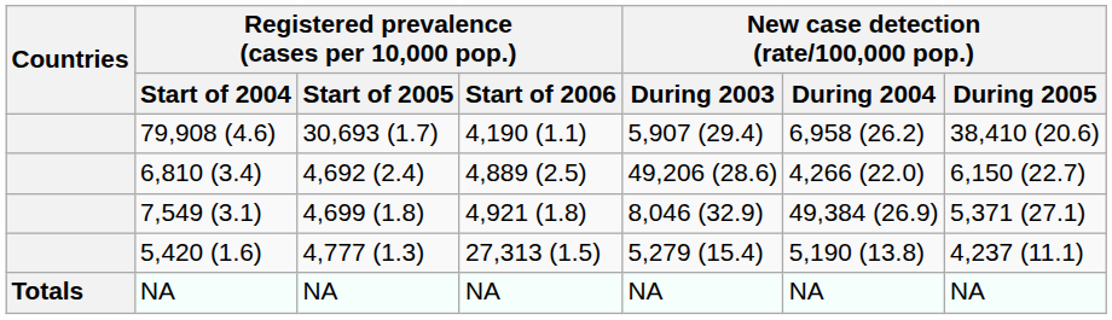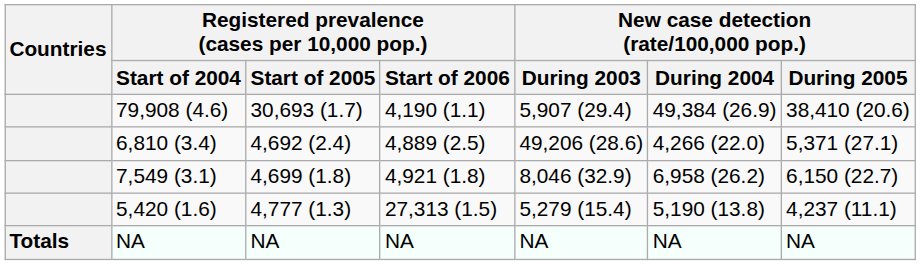 <table id="tableToReachElimination" class="wikitable" style="margin:1em auto;">
 <tr>
 <th rowspan="2">Countries</th>
 <th colspan="3">Registered prevalence<br> (cases per 10,000 pop.)</th>
 <th colspan="3">New case detection <br> (rate/100,000 pop.)</th>
 </tr>
 <tr>
 <th>Start of 2004</th>
 <th>Start of 2005</th>
 <th>Start of 2006</th>
 <th>During 2003</th>
 <th>During 2004</th>
 <th>During 2005</th>
 </tr>
 <tr>
 <th style="text-align:left;"></th>
 <td>79,908 (4.6)</td>
 <td>30,693 (1.7)</td>
 <td>4,190 (1.1)</td>
 <td>5,907 (29.4)</td>
-<td>6,958 (26.2)</td>
+<td>49,384 (26.9)</td>
 <td>38,410 (20.6)</td>
 </tr>
 <tr>
 <th style="text-align:left;"></th>
 <td>6,810 (3.4)</td>
 <td>4,692 (2.4)</td>
 <td>4,889 (2.5)</td>
 <td>49,206 (28.6)</td>
 <td>4,266 (22.0)</td>
-<td>6,150 (22.7)</td>
+<td>5,371 (27.1)</td>
 </tr>
 <tr>
 <th style="text-align:left;"></th>
 <td>7,549 (3.1)</td>
 <td>4,699 (1.8)</td>
 <td>4,921 (1.8)</td>
 <td>8,046 (32.9)</td>
-<td>49,384 (26.9)</td>
-<td>5,371 (27.1)</td>
+<td>6,958 (26.2)</td>
+<td>6,150 (22.7)</td>
 </tr>
 <tr>
 <th style="text-align:left;"></th>
 <td>5,420 (1.6)</td>
 <td>4,777 (1.3)</td>
 <td>27,313 (1.5)</td>
 <td>5,279 (15.4)</td>
 <td>5,190 (13.8)</td>
 <td>4,237 (11.1)</td>
 </tr>
 <tr class="tfoot" style="background:#F5FFFC;">
 <th style="text-align:left;">Totals</th>
 <td>NA</td>
 <td>NA</td>
 <td>NA</td>
 <td>NA</td>
 <td>NA</td>
 <td>NA</td>
 </tr>
 </table>
